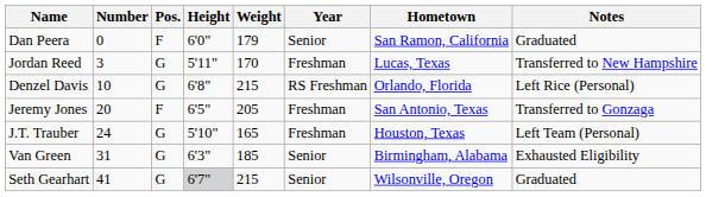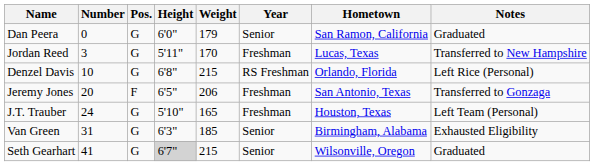 <table class="wikitable sortable" border="1">
 <tr>
 <th>Name</th>
 <th>Number</th>
 <th>Pos.</th>
 <th>Height</th>
 <th>Weight</th>
 <th>Year</th>
 <th>Hometown</th>
 <th class="unsortable">Notes</th>
 </tr>
 <tr>
 <td>Dan Peera</td>
 <td>0</td>
-<td>F</td>
+<td>G</td>
 <td>6'0"</td>
 <td>179</td>
 <td>Senior</td>
 <td><a href='#'>San Ramon, California</a></td>
 <td>Graduated</td>
 </tr>
 <tr>
 <td>Jordan Reed</td>
 <td>3</td>
 <td>G</td>
 <td>5'11"</td>
 <td>170</td>
 <td>Freshman</td>
 <td><a href='#'>Lucas, Texas</a></td>
 <td>Transferred to <a href='#'>New Hampshire</a></td>
 </tr>
 <tr>
 <td>Denzel Davis</td>
 <td>10</td>
 <td>G</td>
 <td>6'8"</td>
 <td>215</td>
 <td>RS Freshman</td>
 <td><a href='#'>Orlando, Florida</a></td>
 <td>Left Rice (Personal)</td>
 </tr>
 <tr>
 <td>Jeremy Jones</td>
 <td>20</td>
 <td>F</td>
 <td>6'5"</td>
-<td>205</td>
+<td>206</td>
 <td>Freshman</td>
 <td><a href='#'>San Antonio, Texas</a></td>
 <td>Transferred to <a href='#'>Gonzaga</a></td>
 </tr>
 <tr>
 <td>J.T. Trauber</td>
 <td>24</td>
 <td>G</td>
 <td>5'10"</td>
 <td>165</td>
 <td>Freshman</td>
 <td><a href='#'>Houston, Texas</a></td>
 <td>Left Team (Personal)</td>
 </tr>
 <tr>
 <td>Van Green</td>
 <td>31</td>
 <td>G</td>
 <td>6'3"</td>
 <td>185</td>
 <td>Senior</td>
 <td><a href='#'>Birmingham, Alabama</a></td>
 <td>Exhausted Eligibility</td>
 </tr>
 <tr>
 <td>Seth Gearhart</td>
 <td>41</td>
 <td>G</td>
 <td style="background: lightgrey;">6'7"</td>
 <td>215</td>
 <td>Senior</td>
 <td><a href='#'>Wilsonville, Oregon</a></td>
 <td>Graduated</td>
 </tr>
 </table>
